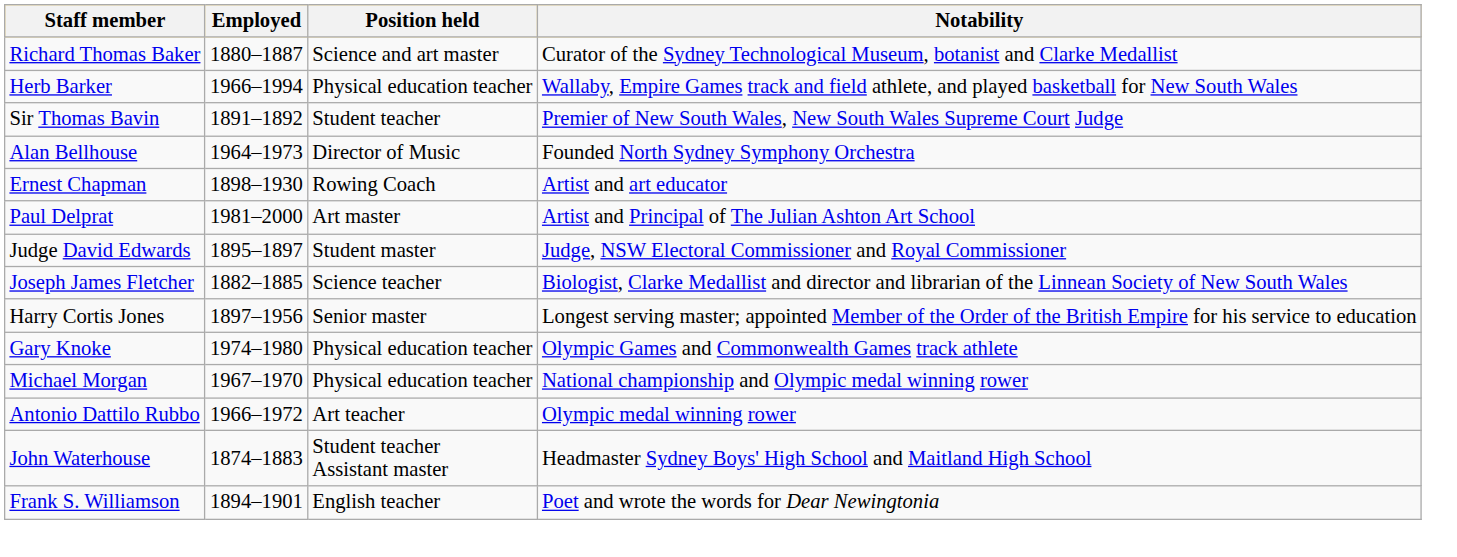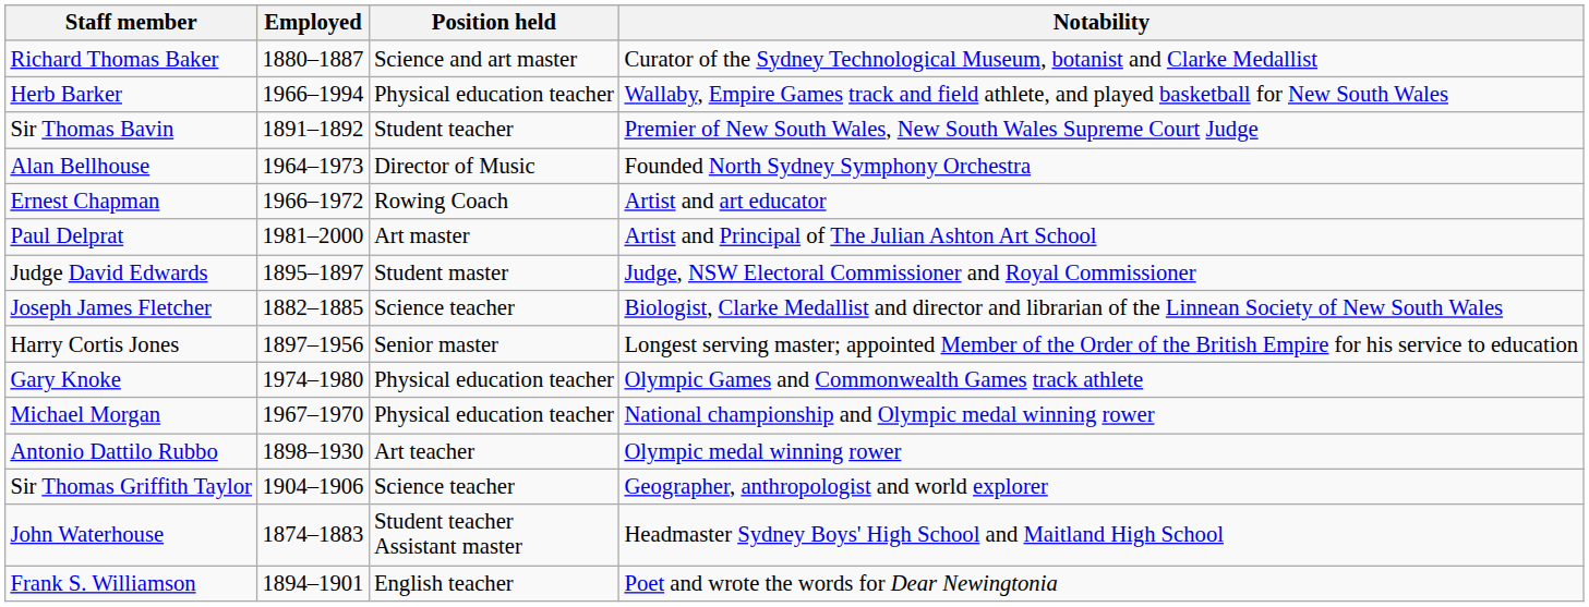 <table class="wikitable">
 <tr style="background:#fc3;">
 <th>Staff member</th>
 <th>Employed</th>
 <th>Position held</th>
 <th>Notability</th>
 </tr>
 <tr>
 <td><a href='#'>Richard Thomas Baker</a></td>
 <td>1880–1887</td>
 <td>Science and art master</td>
 <td>Curator of the <a href='#'>Sydney Technological Museum</a>, <a href='#'>botanist</a> and <a href='#'>Clarke Medallist</a></td>
 </tr>
 <tr>
 <td><a href='#'>Herb Barker</a></td>
 <td>1966–1994</td>
 <td>Physical education teacher</td>
 <td><a href='#'>Wallaby</a>, <a href='#'>Empire Games</a> <a href='#'>track and field</a> athlete, and played <a href='#'>basketball</a> for <a href='#'>New South Wales</a></td>
 </tr>
 <tr>
 <td>Sir <a href='#'>Thomas Bavin</a>  </td>
 <td>1891–1892</td>
 <td>Student teacher</td>
 <td><a href='#'>Premier of New South Wales</a>, <a href='#'>New South Wales Supreme Court</a> <a href='#'>Judge</a></td>
 </tr>
 <tr>
 <td><a href='#'>Alan Bellhouse</a> </td>
 <td>1964–1973</td>
 <td>Director of Music</td>
 <td>Founded <a href='#'>North Sydney Symphony Orchestra</a></td>
 </tr>
 <tr>
 <td><a href='#'>Ernest Chapman</a> </td>
-<td>1898–1930</td>
+<td>1966–1972</td>
 <td>Rowing Coach</td>
 <td><a href='#'>Artist</a> and <a href='#'>art educator</a></td>
 </tr>
 <tr>
 <td><a href='#'>Paul Delprat</a></td>
 <td>1981–2000</td>
 <td>Art master</td>
 <td><a href='#'>Artist</a> and <a href='#'>Principal</a> of <a href='#'>The Julian Ashton Art School</a></td>
 </tr>
 <tr>
 <td>Judge <a href='#'>David Edwards</a></td>
 <td>1895–1897</td>
 <td>Student master</td>
 <td><a href='#'>Judge</a>, <a href='#'>NSW Electoral Commissioner</a> and <a href='#'>Royal Commissioner</a></td>
 </tr>
 <tr>
 <td><a href='#'>Joseph James Fletcher</a></td>
 <td>1882–1885</td>
 <td>Science teacher</td>
 <td><a href='#'>Biologist</a>, <a href='#'>Clarke Medallist</a> and director and librarian of the <a href='#'>Linnean Society of New South Wales</a></td>
 </tr>
 <tr>
 <td>Harry Cortis Jones </td>
 <td>1897–1956</td>
 <td>Senior master</td>
 <td>Longest serving master; appointed <a href='#'>Member of the Order of the British Empire</a> for his service to education</td>
 </tr>
 <tr>
 <td><a href='#'>Gary Knoke</a></td>
 <td>1974–1980</td>
 <td>Physical education teacher</td>
 <td><a href='#'>Olympic Games</a> and <a href='#'>Commonwealth Games</a> <a href='#'>track athlete</a></td>
 </tr>
 <tr>
 <td><a href='#'>Michael Morgan</a> </td>
 <td>1967–1970</td>
 <td>Physical education teacher</td>
 <td><a href='#'>National championship</a> and <a href='#'>Olympic medal winning</a> <a href='#'>rower</a></td>
 </tr>
 <tr>
 <td><a href='#'>Antonio Dattilo Rubbo</a></td>
-<td>1966–1972</td>
+<td>1898–1930</td>
 <td>Art teacher</td>
 <td><a href='#'>Olympic medal winning</a> <a href='#'>rower</a></td>
+</tr>
+<tr>
+<td>Sir <a href='#'>Thomas Griffith Taylor</a></td>
+<td>1904–1906</td>
+<td>Science teacher</td>
+<td><a href='#'>Geographer</a>, <a href='#'>anthropologist</a> and world <a href='#'>explorer</a></td>
 </tr>
 <tr>
 <td><a href='#'>John Waterhouse</a></td>
 <td>1874–1883</td>
 <td>Student teacher<br>Assistant master</td>
 <td>Headmaster <a href='#'>Sydney Boys' High School</a> and <a href='#'>Maitland High School</a></td>
 </tr>
 <tr>
 <td><a href='#'>Frank S. Williamson</a></td>
 <td>1894–1901</td>
 <td>English teacher</td>
 <td><a href='#'>Poet</a> and wrote the words for <em>Dear Newingtonia</em></td>
 </tr>
 </table>
